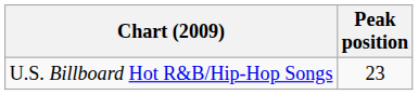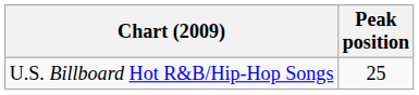 <table class="wikitable sortable">
 <tr>
 <th>Chart (2009)</th>
 <th>Peak<br>position</th>
 </tr>
 <tr>
 <td>U.S. <em>Billboard</em> <a href='#'>Hot R&B/Hip-Hop Songs</a></td>
-<td align="center">23</td>
+<td align="center">25</td>
 </tr>
 </table>
